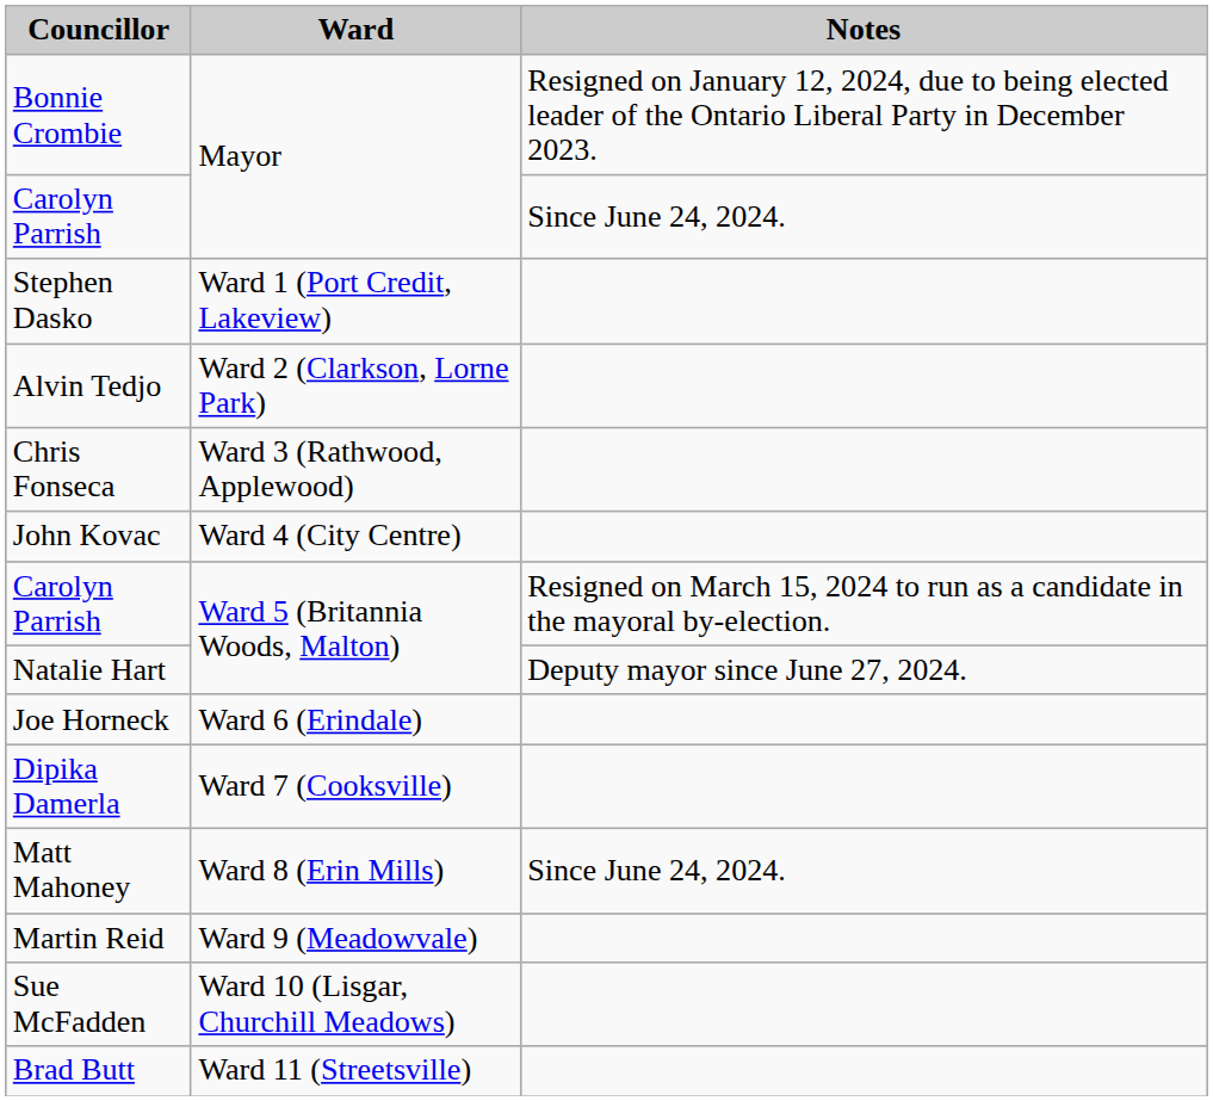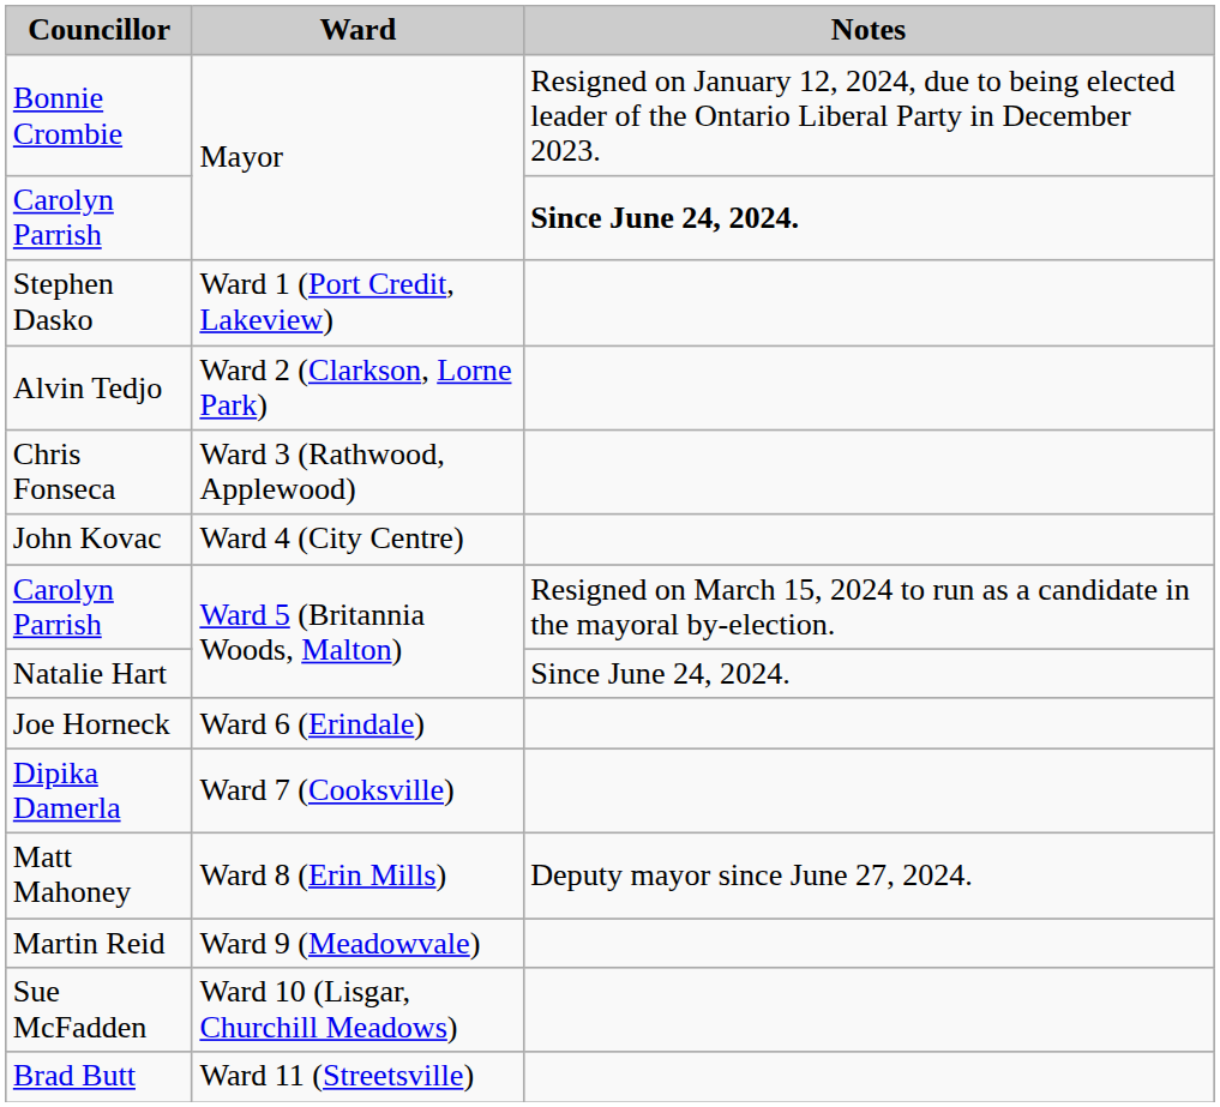 <table class="wikitable" width=70%>
 <tr>
 <th style="background:#cccccc;"><strong>Councillor</strong></th>
 <th style="background:#cccccc;"><strong>Ward</strong></th>
 <th style="background:#cccccc;"><strong>Notes</strong></th>
 </tr>
 <tr>
 <td><a href='#'>Bonnie Crombie</a></td>
 <td rowspan="2">Mayor</td>
 <td>Resigned on January 12, 2024, due to being elected leader of the Ontario Liberal Party in December 2023.</td>
 </tr>
 <tr>
 <td><a href='#'>Carolyn Parrish</a></td>
-<td>Since June 24, 2024.</td>
+<td><strong>Since June 24, 2024.</strong></td>
 </tr>
 <tr>
 <td>Stephen Dasko</td>
 <td>Ward 1 (<a href='#'>Port Credit</a>, <a href='#'>Lakeview</a>)</td>
 <td></td>
 </tr>
 <tr>
 <td>Alvin Tedjo</td>
 <td>Ward 2 (<a href='#'>Clarkson</a>, <a href='#'>Lorne Park</a>)</td>
 <td></td>
 </tr>
 <tr>
 <td>Chris Fonseca</td>
 <td>Ward 3 (Rathwood, Applewood)</td>
 <td></td>
 </tr>
 <tr>
 <td>John Kovac</td>
 <td>Ward 4 (City Centre)</td>
 <td></td>
 </tr>
 <tr>
 <td><a href='#'>Carolyn Parrish</a></td>
 <td rowspan="2"><a href='#'>Ward 5</a> (Britannia Woods, <a href='#'>Malton</a>)</td>
 <td>Resigned on March 15, 2024 to run as a candidate in the mayoral by-election.</td>
 </tr>
 <tr>
 <td>Natalie Hart</td>
-<td>Deputy mayor since June 27, 2024.</td>
+<td>Since June 24, 2024.</td>
 </tr>
 <tr>
 <td>Joe Horneck</td>
 <td>Ward 6 (<a href='#'>Erindale</a>)</td>
 <td></td>
 </tr>
 <tr>
 <td><a href='#'>Dipika Damerla</a></td>
 <td>Ward 7 (<a href='#'>Cooksville</a>)</td>
 <td></td>
 </tr>
 <tr>
 <td>Matt Mahoney</td>
 <td>Ward 8 (<a href='#'>Erin Mills</a>)</td>
-<td>Since June 24, 2024.</td>
+<td>Deputy mayor since June 27, 2024.</td>
 </tr>
 <tr>
 <td>Martin Reid</td>
 <td>Ward 9 (<a href='#'>Meadowvale</a>)</td>
 <td></td>
 </tr>
 <tr>
 <td>Sue McFadden</td>
 <td>Ward 10 (Lisgar, <a href='#'>Churchill Meadows</a>)</td>
 <td></td>
 </tr>
 <tr>
 <td><a href='#'>Brad Butt</a></td>
 <td>Ward 11 (<a href='#'>Streetsville</a>)</td>
 <td></td>
 </tr>
 </table>
